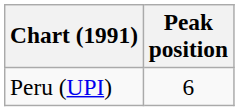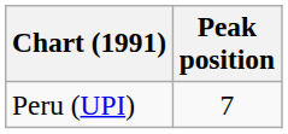 <table class="wikitable sortable">
 <tr>
 <th>Chart (1991)</th>
 <th>Peak<br>position</th>
 </tr>
 <tr>
 <td>Peru (<a href='#'>UPI</a>)</td>
-<td align="center">6</td>
+<td align="center">7</td>
 </tr>
 </table>
